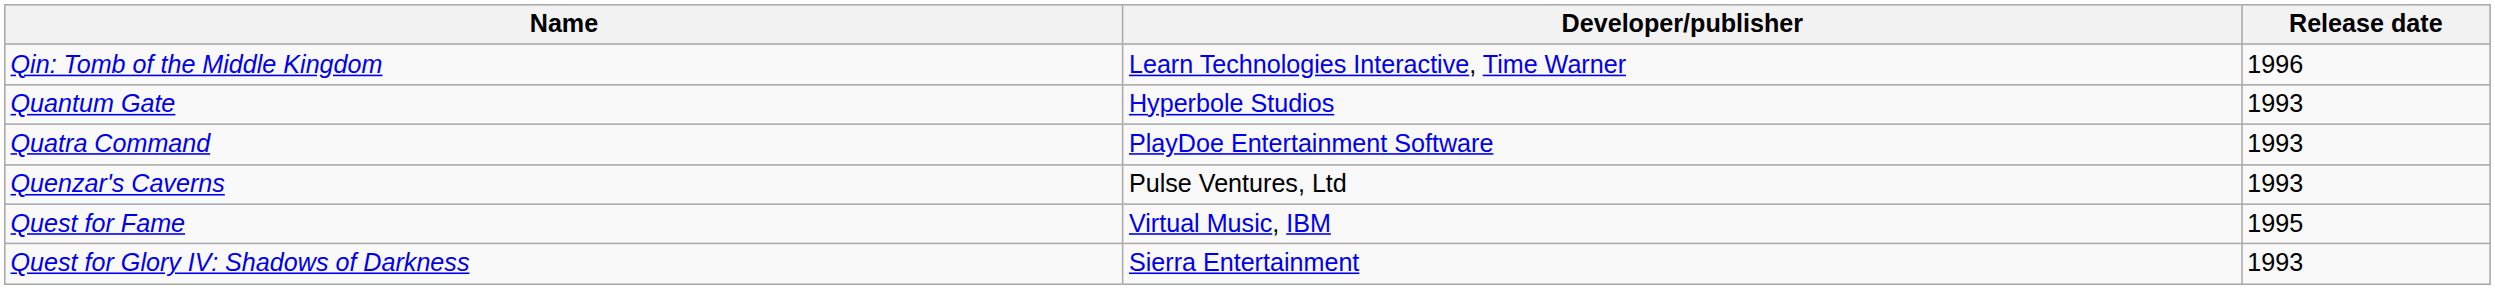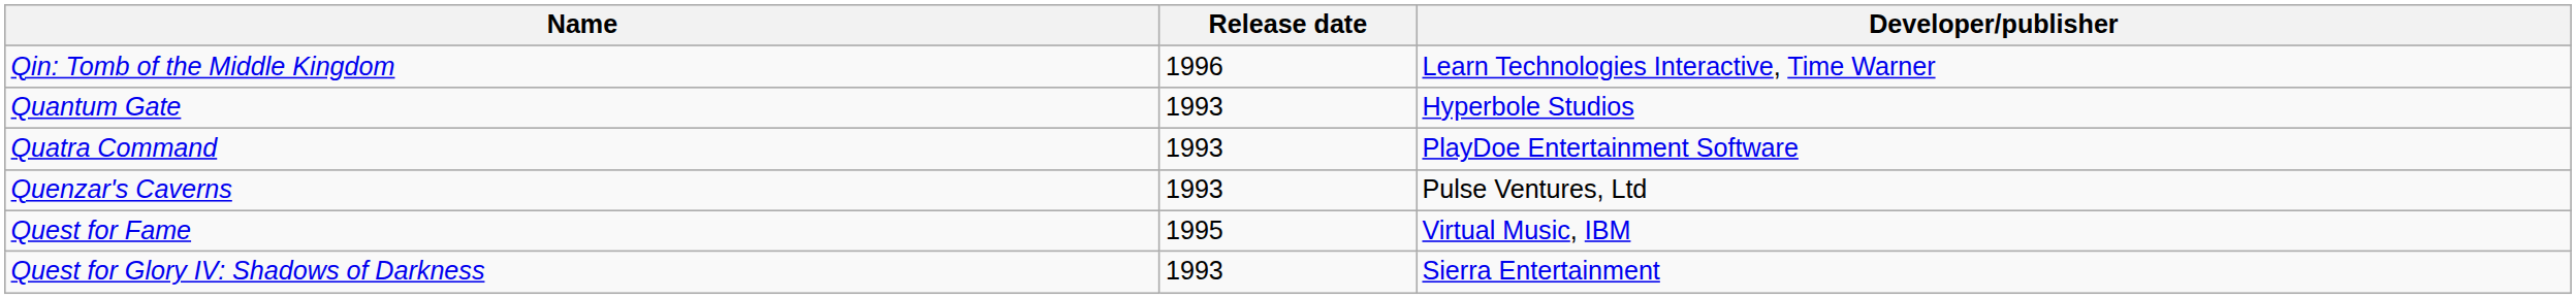 <table class="wikitable sortable" style="width:100%;">
 <tr>
 <th style="width:45%;">Name</th>
+<th style="width:10%;">Release date</th>
 <th style="width:45%;">Developer/publisher</th>
-<th style="width:10%;">Release date</th>
 </tr>
 <tr>
 <td><em><a href='#'>Qin: Tomb of the Middle Kingdom</a></em></td>
+<td>1996</td>
 <td><a href='#'>Learn Technologies Interactive</a>, <a href='#'>Time Warner</a></td>
-<td>1996</td>
 </tr>
 <tr>
 <td><em><a href='#'>Quantum Gate</a></em></td>
+<td>1993</td>
 <td><a href='#'>Hyperbole Studios</a></td>
-<td>1993</td>
 </tr>
 <tr>
 <td><em><a href='#'>Quatra Command</a></em></td>
+<td>1993</td>
 <td><a href='#'>PlayDoe Entertainment Software</a></td>
-<td>1993</td>
 </tr>
 <tr>
 <td><em><a href='#'>Quenzar's Caverns</a></em></td>
+<td>1993</td>
 <td>Pulse Ventures, Ltd</td>
-<td>1993</td>
 </tr>
 <tr>
 <td><em><a href='#'>Quest for Fame</a></em></td>
+<td>1995</td>
 <td><a href='#'>Virtual Music</a>, <a href='#'>IBM</a></td>
-<td>1995</td>
 </tr>
 <tr>
 <td><em><a href='#'>Quest for Glory IV: Shadows of Darkness</a></em></td>
+<td>1993</td>
 <td><a href='#'>Sierra Entertainment</a></td>
-<td>1993</td>
 </tr>
 </table>
